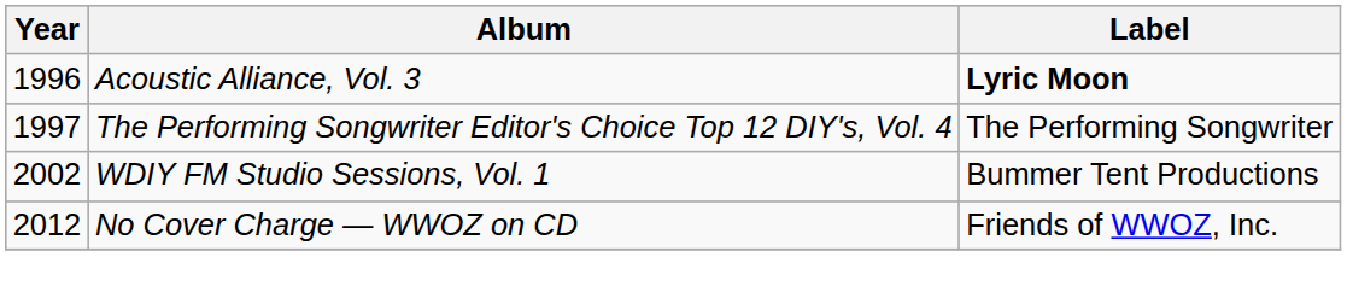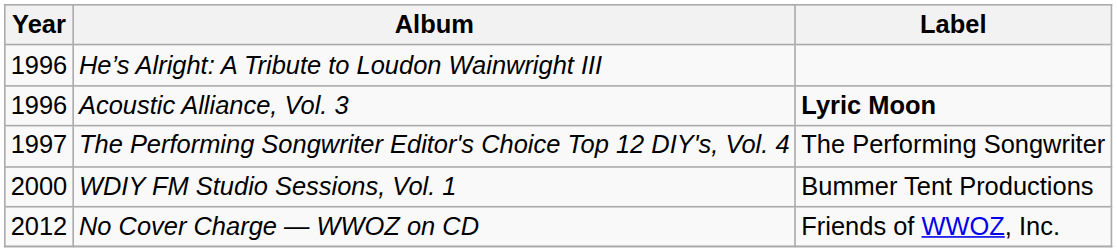 <table class="wikitable "style=text-align:center;>
 <tr>
 <th>Year</th>
 <th>Album</th>
 <th>Label</th>
+</tr>
+<tr>
+<td rowspan="1">1996</td>
+<td align=left><em>He’s Alright: A Tribute to Loudon Wainwright III</em></td>
+<td align=left></td>
 </tr>
 <tr>
 <td rowspan="1">1996</td>
 <td align=left><em>Acoustic Alliance, Vol. 3</em></td>
 <td align=left><strong>Lyric Moon</strong></td>
 </tr>
 <tr>
 <td rowspan="1">1997</td>
 <td align=left><em>The Performing Songwriter Editor's Choice Top 12 DIY's, Vol. 4</em></td>
 <td align=left>The Performing Songwriter</td>
 </tr>
 <tr>
-<td rowspan="1">2002</td>
+<td rowspan="1">2000</td>
 <td align=left><em>WDIY FM Studio Sessions, Vol. 1</em></td>
 <td align=left>Bummer Tent Productions</td>
 </tr>
 <tr>
 <td rowspan="1">2012</td>
 <td align=left><em>No Cover Charge — WWOZ on CD</em></td>
 <td align=left>Friends of <a href='#'>WWOZ</a>, Inc.</td>
 </tr>
 <tr>
 </tr>
 </table>
